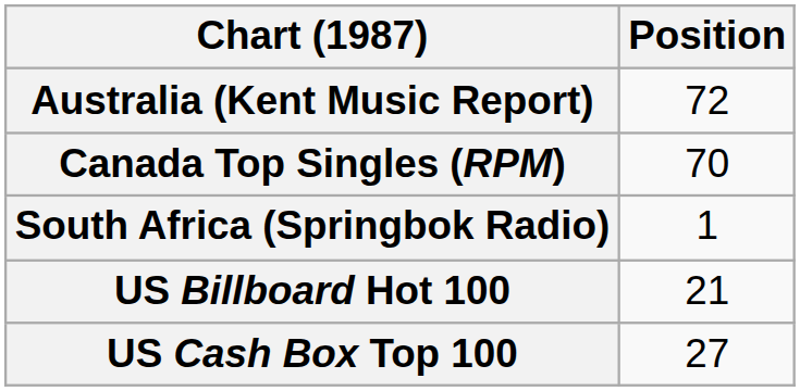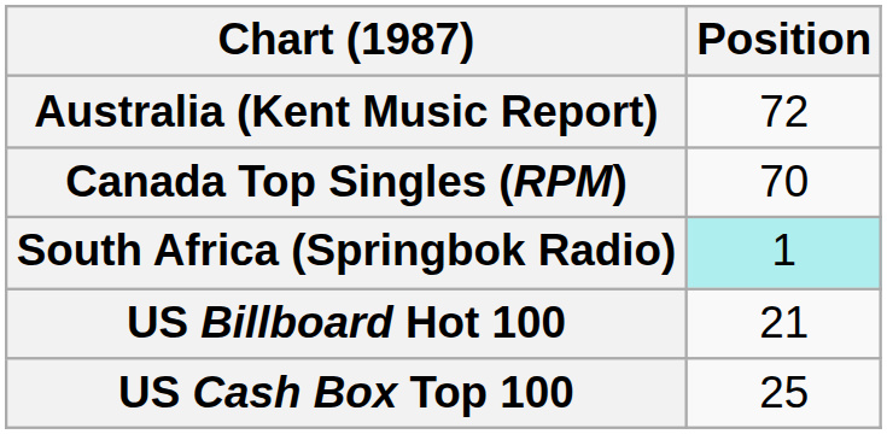 <table class="wikitable sortable plainrowheaders" style="text-align:center">
 <tr>
 <th>Chart (1987)</th>
 <th>Position</th>
 </tr>
 <tr>
 <th scope="row">Australia (Kent Music Report)</th>
 <td>72</td>
 </tr>
 <tr>
 <th scope="row">Canada Top Singles (<em>RPM</em>)</th>
 <td>70</td>
 </tr>
 <tr>
 <th scope="row">South Africa (Springbok Radio)</th>
-<td>1</td>
+<td style="background: paleturquoise;">1</td>
 </tr>
 <tr>
 <th scope="row">US <em>Billboard</em> Hot 100</th>
 <td>21</td>
 </tr>
 <tr>
 <th scope="row">US <em>Cash Box</em> Top 100</th>
-<td>27</td>
+<td>25</td>
 </tr>
 </table>
